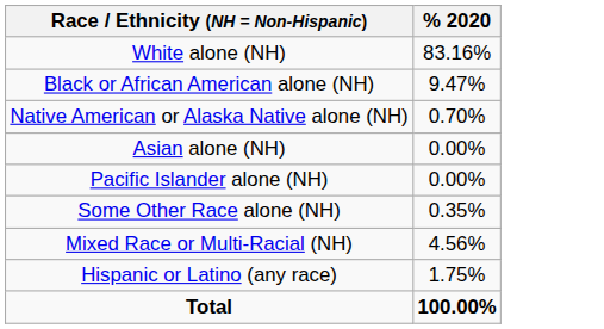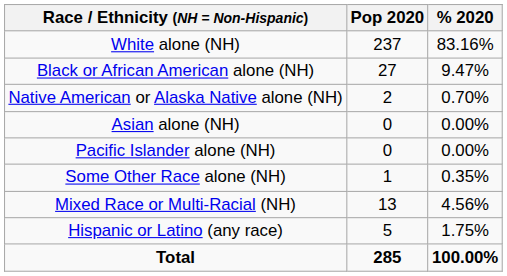 <table class="wikitable" style="text-align:center;">
 <tr>
 <th>Race / Ethnicity <small>(<em>NH = Non-Hispanic</em>)</small></th>
+<th>Pop 2020</th>
 <th>% 2020</th>
 </tr>
 <tr>
 <td><a href='#'>White</a> alone (NH)</td>
+<td>237</td>
 <td>83.16%</td>
 </tr>
 <tr>
 <td><a href='#'>Black or African American</a> alone (NH)</td>
+<td>27</td>
 <td>9.47%</td>
 </tr>
 <tr>
 <td><a href='#'>Native American</a> or <a href='#'>Alaska Native</a> alone (NH)</td>
+<td>2</td>
 <td>0.70%</td>
 </tr>
 <tr>
 <td><a href='#'>Asian</a> alone (NH)</td>
+<td>0</td>
 <td>0.00%</td>
 </tr>
 <tr>
 <td><a href='#'>Pacific Islander</a> alone (NH)</td>
+<td>0</td>
 <td>0.00%</td>
 </tr>
 <tr>
 <td><a href='#'>Some Other Race</a> alone (NH)</td>
+<td>1</td>
 <td>0.35%</td>
 </tr>
 <tr>
 <td><a href='#'>Mixed Race or Multi-Racial</a> (NH)</td>
+<td>13</td>
 <td>4.56%</td>
 </tr>
 <tr>
 <td><a href='#'>Hispanic or Latino</a> (any race)</td>
+<td>5</td>
 <td>1.75%</td>
 </tr>
 <tr>
 <td><strong>Total</strong></td>
+<td><strong>285</strong></td>
 <td><strong>100.00%</strong></td>
 </tr>
 </table>
